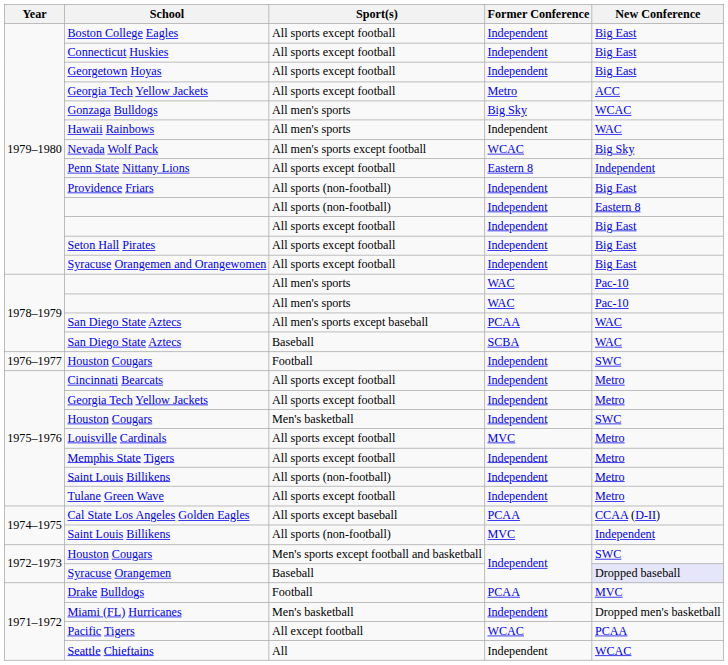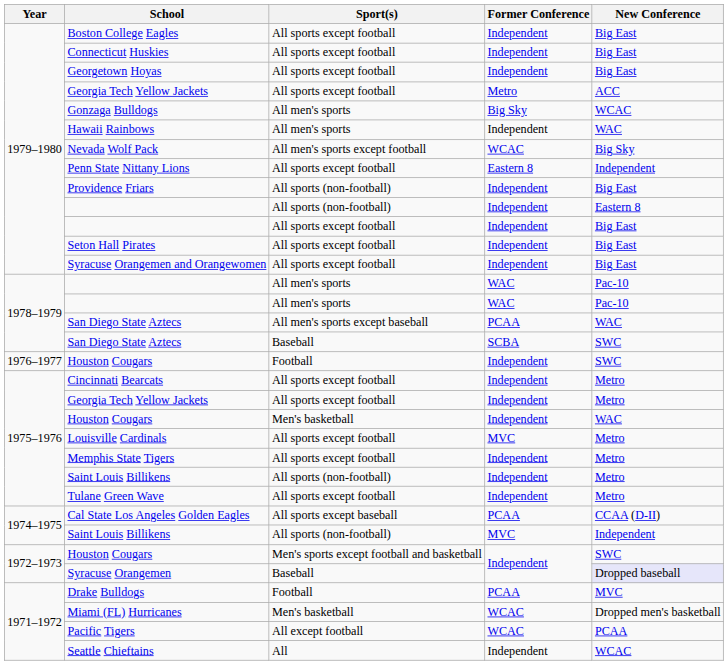 <table class="wikitable">
 <tr>
 <th>Year</th>
 <th>School</th>
 <th>Sport(s)</th>
 <th>Former Conference</th>
 <th>New Conference</th>
 </tr>
 <tr>
 <td rowspan="13">1979–1980</td>
 <td><a href='#'>Boston College</a> <a href='#'>Eagles</a></td>
 <td>All sports except football</td>
 <td><a href='#'>Independent</a></td>
 <td><a href='#'>Big East</a></td>
 </tr>
 <tr>
 <td><a href='#'>Connecticut</a> <a href='#'>Huskies</a></td>
 <td>All sports except football</td>
 <td><a href='#'>Independent</a></td>
 <td><a href='#'>Big East</a></td>
 </tr>
 <tr>
 <td><a href='#'>Georgetown</a> <a href='#'>Hoyas</a></td>
 <td>All sports except football</td>
 <td><a href='#'>Independent</a></td>
 <td><a href='#'>Big East</a></td>
 </tr>
 <tr>
 <td><a href='#'>Georgia Tech</a> <a href='#'>Yellow Jackets</a></td>
 <td>All sports except football</td>
 <td><a href='#'>Metro</a></td>
 <td><a href='#'>ACC</a></td>
 </tr>
 <tr>
 <td><a href='#'>Gonzaga</a> <a href='#'>Bulldogs</a></td>
 <td>All men's sports</td>
 <td><a href='#'>Big Sky</a></td>
 <td><a href='#'>WCAC</a></td>
 </tr>
 <tr>
 <td><a href='#'>Hawaii</a> <a href='#'>Rainbows</a></td>
 <td>All men's sports</td>
 <td>Independent</td>
 <td><a href='#'>WAC</a></td>
 </tr>
 <tr>
 <td><a href='#'>Nevada</a> <a href='#'>Wolf Pack</a></td>
 <td>All men's sports except football</td>
 <td><a href='#'>WCAC</a></td>
 <td><a href='#'>Big Sky</a></td>
 </tr>
 <tr>
 <td><a href='#'>Penn State</a> <a href='#'>Nittany Lions</a></td>
 <td>All sports except football</td>
 <td><a href='#'>Eastern 8</a></td>
 <td><a href='#'>Independent</a></td>
 </tr>
 <tr>
 <td><a href='#'>Providence</a> <a href='#'>Friars</a></td>
 <td>All sports (non-football)</td>
 <td><a href='#'>Independent</a></td>
 <td><a href='#'>Big East</a></td>
 </tr>
 <tr>
 <td></td>
 <td>All sports (non-football)</td>
 <td><a href='#'>Independent</a></td>
 <td><a href='#'>Eastern 8</a></td>
 </tr>
 <tr>
 <td></td>
 <td>All sports except football</td>
 <td><a href='#'>Independent</a></td>
 <td><a href='#'>Big East</a></td>
 </tr>
 <tr>
 <td><a href='#'>Seton Hall</a> <a href='#'>Pirates</a></td>
 <td>All sports except football</td>
 <td><a href='#'>Independent</a></td>
 <td><a href='#'>Big East</a></td>
 </tr>
 <tr>
 <td><a href='#'>Syracuse</a> <a href='#'>Orangemen and Orangewomen</a></td>
 <td>All sports except football</td>
 <td><a href='#'>Independent</a></td>
 <td><a href='#'>Big East</a></td>
 </tr>
 <tr>
 <td rowspan="4">1978–1979</td>
 <td></td>
 <td>All men's sports</td>
 <td><a href='#'>WAC</a></td>
 <td><a href='#'>Pac-10</a></td>
 </tr>
 <tr>
 <td></td>
 <td>All men's sports</td>
 <td><a href='#'>WAC</a></td>
 <td><a href='#'>Pac-10</a></td>
 </tr>
 <tr>
 <td><a href='#'>San Diego State</a> <a href='#'>Aztecs</a></td>
 <td>All men's sports except baseball</td>
 <td><a href='#'>PCAA</a></td>
 <td><a href='#'>WAC</a></td>
 </tr>
 <tr>
 <td><a href='#'>San Diego State</a> <a href='#'>Aztecs</a></td>
 <td>Baseball</td>
 <td><a href='#'>SCBA</a></td>
-<td><a href='#'>WAC</a></td>
+<td><a href='#'>SWC</a></td>
 </tr>
 <tr>
 <td>1976–1977</td>
 <td><a href='#'>Houston</a> <a href='#'>Cougars</a></td>
 <td>Football</td>
 <td><a href='#'>Independent</a></td>
 <td><a href='#'>SWC</a></td>
 </tr>
 <tr>
 <td rowspan="7">1975–1976</td>
 <td><a href='#'>Cincinnati</a> <a href='#'>Bearcats</a></td>
 <td>All sports except football</td>
 <td><a href='#'>Independent</a></td>
 <td><a href='#'>Metro</a></td>
 </tr>
 <tr>
 <td><a href='#'>Georgia Tech</a> <a href='#'>Yellow Jackets</a></td>
 <td>All sports except football</td>
 <td><a href='#'>Independent</a></td>
 <td><a href='#'>Metro</a></td>
 </tr>
 <tr>
 <td><a href='#'>Houston</a> <a href='#'>Cougars</a></td>
 <td>Men's basketball</td>
 <td><a href='#'>Independent</a></td>
-<td><a href='#'>SWC</a></td>
+<td><a href='#'>WAC</a></td>
 </tr>
 <tr>
 <td><a href='#'>Louisville</a> <a href='#'>Cardinals</a></td>
 <td>All sports except football</td>
 <td><a href='#'>MVC</a></td>
 <td><a href='#'>Metro</a></td>
 </tr>
 <tr>
 <td><a href='#'>Memphis State</a> <a href='#'>Tigers</a></td>
 <td>All sports except football</td>
 <td><a href='#'>Independent</a></td>
 <td><a href='#'>Metro</a></td>
 </tr>
 <tr>
 <td><a href='#'>Saint Louis</a> <a href='#'>Billikens</a></td>
 <td>All sports (non-football)</td>
 <td><a href='#'>Independent</a></td>
 <td><a href='#'>Metro</a></td>
 </tr>
 <tr>
 <td><a href='#'>Tulane</a> <a href='#'>Green Wave</a></td>
 <td>All sports except football</td>
 <td><a href='#'>Independent</a></td>
 <td><a href='#'>Metro</a></td>
 </tr>
 <tr>
 <td rowspan="2">1974–1975</td>
 <td><a href='#'>Cal State Los Angeles</a> <a href='#'>Golden Eagles</a></td>
 <td>All sports except baseball</td>
 <td><a href='#'>PCAA</a></td>
 <td><a href='#'>CCAA</a> (<a href='#'>D-II</a>)</td>
 </tr>
 <tr>
 <td><a href='#'>Saint Louis</a> <a href='#'>Billikens</a></td>
 <td>All sports (non-football)</td>
 <td><a href='#'>MVC</a></td>
 <td><a href='#'>Independent</a></td>
 </tr>
 <tr>
 <td rowspan="2">1972–1973</td>
 <td><a href='#'>Houston</a> <a href='#'>Cougars</a></td>
 <td>Men's sports except football and basketball</td>
 <td rowspan="2"><a href='#'>Independent</a></td>
 <td><a href='#'>SWC</a></td>
 </tr>
 <tr>
 <td><a href='#'>Syracuse</a> <a href='#'>Orangemen</a></td>
 <td>Baseball</td>
 <td style="background: lavender;">Dropped baseball</td>
 </tr>
 <tr>
 <td rowspan="4">1971–1972</td>
 <td><a href='#'>Drake</a> <a href='#'>Bulldogs</a></td>
 <td>Football</td>
 <td><a href='#'>PCAA</a></td>
 <td><a href='#'>MVC</a></td>
 </tr>
 <tr>
 <td><a href='#'>Miami (FL)</a> <a href='#'>Hurricanes</a></td>
 <td>Men's basketball</td>
-<td><a href='#'>Independent</a></td>
+<td><a href='#'>WCAC</a></td>
 <td>Dropped men's basketball</td>
 </tr>
 <tr>
 <td><a href='#'>Pacific</a> <a href='#'>Tigers</a></td>
 <td>All except football</td>
 <td><a href='#'>WCAC</a></td>
 <td><a href='#'>PCAA</a></td>
 </tr>
 <tr>
 <td><a href='#'>Seattle</a> <a href='#'>Chieftains</a></td>
 <td>All</td>
 <td>Independent</td>
 <td><a href='#'>WCAC</a></td>
 </tr>
 </table>
